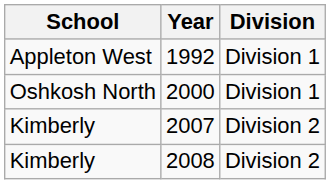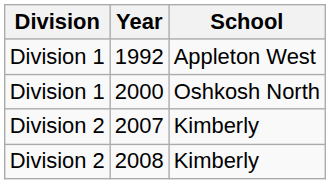 <table class="wikitable">
 <tr>
+<th>Division</th>
+<th>Year</th>
 <th>School</th>
-<th>Year</th>
-<th>Division</th>
 </tr>
 <tr>
+<td>Division 1</td>
+<td>1992</td>
 <td>Appleton West</td>
-<td>1992</td>
-<td>Division 1</td>
 </tr>
 <tr>
+<td>Division 1</td>
+<td>2000</td>
 <td>Oshkosh North</td>
-<td>2000</td>
-<td>Division 1</td>
 </tr>
 <tr>
+<td>Division 2</td>
+<td>2007</td>
 <td>Kimberly</td>
-<td>2007</td>
-<td>Division 2</td>
 </tr>
 <tr>
+<td>Division 2</td>
+<td>2008</td>
 <td>Kimberly</td>
-<td>2008</td>
-<td>Division 2</td>
 </tr>
 </table>
